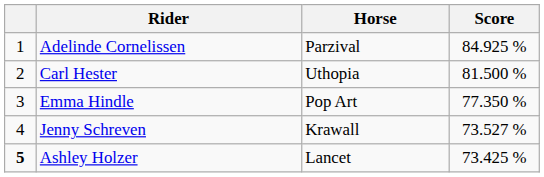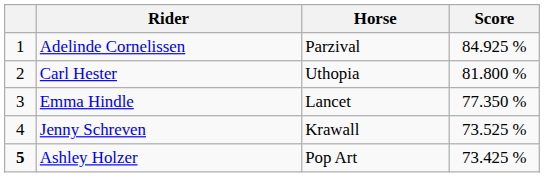 <table class="wikitable" style="font-size: 90%">
 <tr>
 <th width=20></th>
 <th width=220>Rider</th>
 <th width=120>Horse</th>
 <th width=70>Score</th>
 </tr>
 <tr>
 <td align=center>1</td>
 <td> <a href='#'>Adelinde Cornelissen</a></td>
 <td>Parzival</td>
 <td align=center>84.925 %</td>
 </tr>
 <tr>
 <td align=center>2</td>
 <td> <a href='#'>Carl Hester</a></td>
 <td>Uthopia</td>
-<td align=center>81.500 %</td>
+<td align=center>81.800 %</td>
 </tr>
 <tr>
 <td align=center>3</td>
 <td> <a href='#'>Emma Hindle</a></td>
-<td>Pop Art</td>
+<td>Lancet</td>
 <td align=center>77.350 %</td>
 </tr>
 <tr>
 <td align=center>4</td>
 <td> <a href='#'>Jenny Schreven</a></td>
 <td>Krawall</td>
-<td align=center>73.527 %</td>
+<td align=center>73.525 %</td>
 </tr>
 <tr>
 <td align=center><strong>5</strong></td>
 <td> <a href='#'>Ashley Holzer</a></td>
-<td>Lancet</td>
+<td>Pop Art</td>
 <td align=center>73.425 %</td>
 </tr>
 </table>
